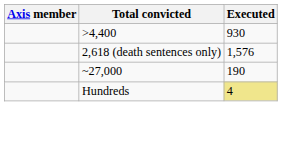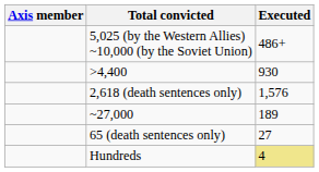 <table class="wikitable">
 <tr>
 <th><a href='#'>Axis</a> member</th>
 <th>Total convicted</th>
 <th>Executed</th>
+</tr>
+<tr>
+<td></td>
+<td>5,025 (by the Western Allies)<br>~10,000 (by the Soviet Union)</td>
+<td>486+</td>
 </tr>
 <tr>
 <td></td>
 <td>>4,400</td>
 <td>930</td>
 </tr>
 <tr>
 <td></td>
 <td>2,618 (death sentences only)</td>
 <td>1,576</td>
 </tr>
 <tr>
 <td></td>
 <td>~27,000</td>
-<td>190</td>
+<td>189</td>
+</tr>
+<tr>
+<td></td>
+<td>65 (death sentences only)</td>
+<td>27</td>
 </tr>
 <tr>
 <td></td>
 <td>Hundreds</td>
 <td style="background: khaki;">4</td>
 </tr>
 </table>
